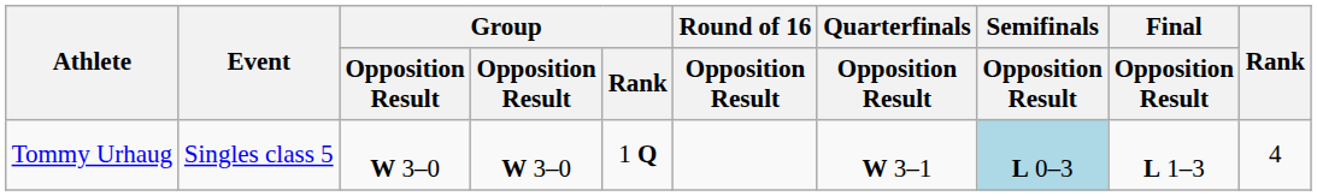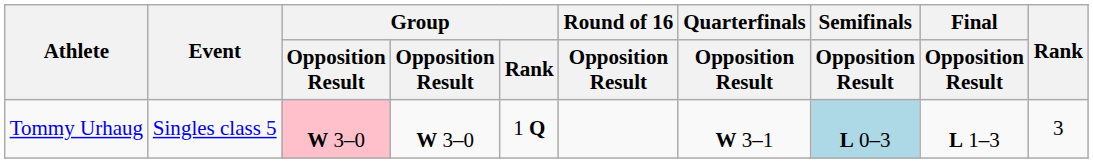 <table class="wikitable" style="font-size:90%">
 <tr>
 <th rowspan="2">Athlete</th>
 <th rowspan="2">Event</th>
 <th colspan="3">Group</th>
 <th>Round of 16</th>
 <th>Quarterfinals</th>
 <th>Semifinals</th>
 <th>Final</th>
 <th rowspan="2">Rank</th>
 </tr>
 <tr>
 <th>Opposition<br>Result</th>
 <th>Opposition<br>Result</th>
 <th>Rank</th>
 <th>Opposition<br>Result</th>
 <th>Opposition<br>Result</th>
 <th>Opposition<br>Result</th>
 <th>Opposition<br>Result</th>
 </tr>
 <tr>
 <td><a href='#'>Tommy Urhaug</a></td>
 <td rowspan=2><a href='#'>Singles class 5</a></td>
-<td align=center><br><strong>W</strong> 3–0</td>
+<td align=center style="background: pink;"><br><strong>W</strong> 3–0</td>
 <td align=center><br><strong>W</strong> 3–0</td>
 <td align=center>1 <strong>Q</strong></td>
 <td></td>
 <td align=center><br><strong>W</strong> 3–1</td>
 <td align=center style="background: lightblue;"><br><strong>L</strong> 0–3</td>
 <td align=center><br><strong>L</strong> 1–3</td>
-<td align=center>4</td>
+<td align=center>3</td>
 </tr>
 </table>
